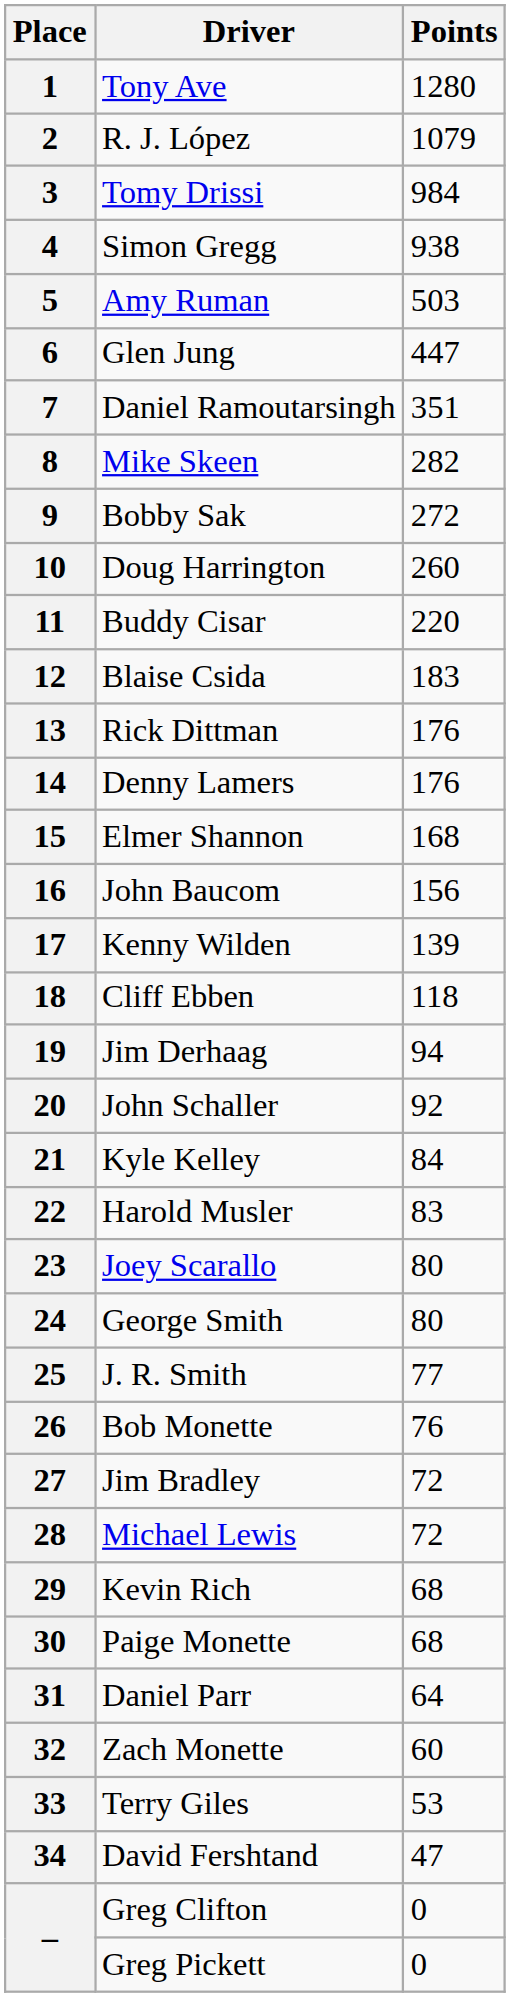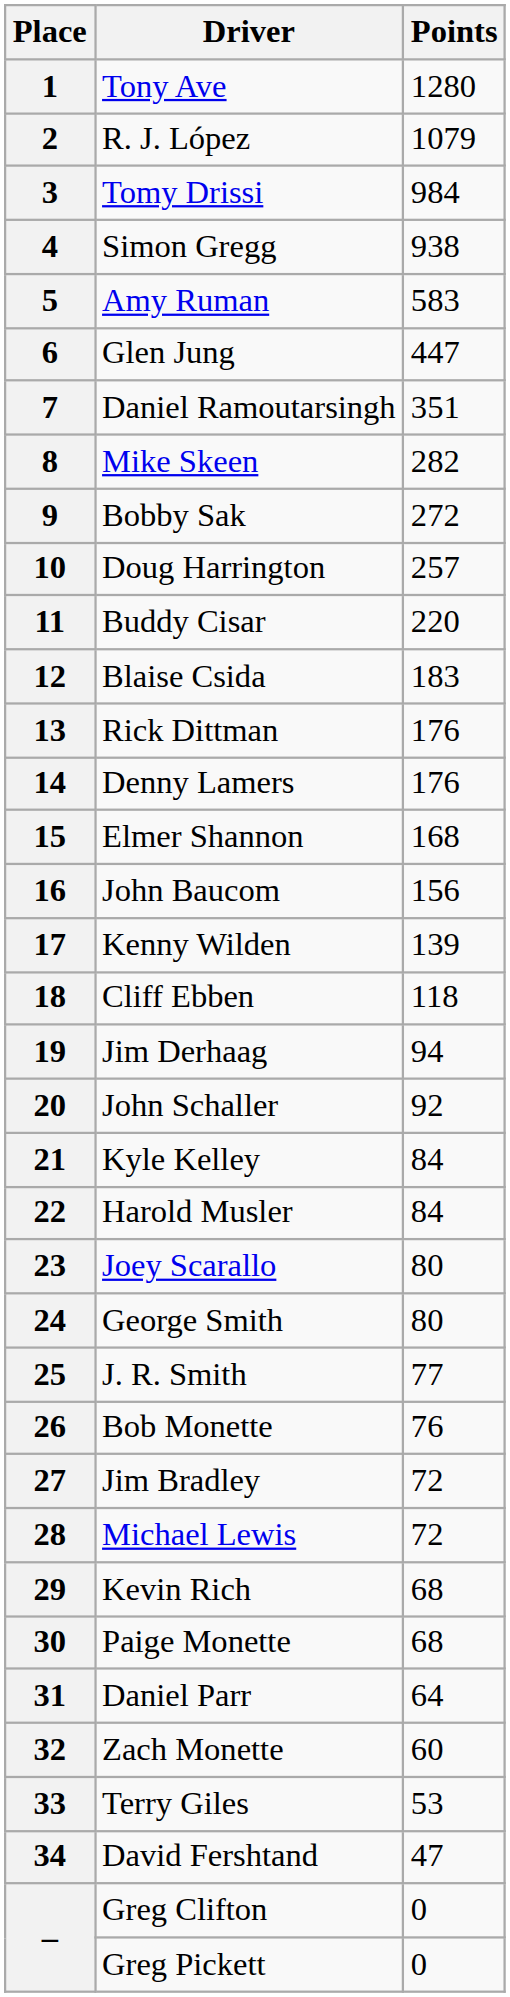 <table class="wikitable" style="font-size: 90%;">
 <tr>
 <th>Place</th>
 <th>Driver</th>
 <th>Points</th>
 </tr>
 <tr>
 <th>1</th>
 <td> <a href='#'>Tony Ave</a></td>
 <td>1280</td>
 </tr>
 <tr>
 <th>2</th>
 <td> R. J. López</td>
 <td>1079</td>
 </tr>
 <tr>
 <th>3</th>
 <td> <a href='#'>Tomy Drissi</a></td>
 <td>984</td>
 </tr>
 <tr>
 <th>4</th>
 <td> Simon Gregg</td>
 <td>938</td>
 </tr>
 <tr>
 <th>5</th>
 <td> <a href='#'>Amy Ruman</a></td>
-<td>503</td>
+<td>583</td>
 </tr>
 <tr>
 <th>6</th>
 <td> Glen Jung</td>
 <td>447</td>
 </tr>
 <tr>
 <th>7</th>
 <td> Daniel Ramoutarsingh</td>
 <td>351</td>
 </tr>
 <tr>
 <th>8</th>
 <td> <a href='#'>Mike Skeen</a></td>
 <td>282</td>
 </tr>
 <tr>
 <th>9</th>
 <td> Bobby Sak</td>
 <td>272</td>
 </tr>
 <tr>
 <th>10</th>
 <td> Doug Harrington</td>
-<td>260</td>
+<td>257</td>
 </tr>
 <tr>
 <th>11</th>
 <td> Buddy Cisar</td>
 <td>220</td>
 </tr>
 <tr>
 <th>12</th>
 <td> Blaise Csida</td>
 <td>183</td>
 </tr>
 <tr>
 <th>13</th>
 <td> Rick Dittman</td>
 <td>176</td>
 </tr>
 <tr>
 <th>14</th>
 <td> Denny Lamers</td>
 <td>176</td>
 </tr>
 <tr>
 <th>15</th>
 <td> Elmer Shannon</td>
 <td>168</td>
 </tr>
 <tr>
 <th>16</th>
 <td> John Baucom</td>
 <td>156</td>
 </tr>
 <tr>
 <th>17</th>
 <td> Kenny Wilden</td>
 <td>139</td>
 </tr>
 <tr>
 <th>18</th>
 <td> Cliff Ebben</td>
 <td>118</td>
 </tr>
 <tr>
 <th>19</th>
 <td> Jim Derhaag</td>
 <td>94</td>
 </tr>
 <tr>
 <th>20</th>
 <td> John Schaller</td>
 <td>92</td>
 </tr>
 <tr>
 <th>21</th>
 <td> Kyle Kelley</td>
 <td>84</td>
 </tr>
 <tr>
 <th>22</th>
 <td> Harold Musler</td>
-<td>83</td>
+<td>84</td>
 </tr>
 <tr>
 <th>23</th>
 <td> <a href='#'>Joey Scarallo</a></td>
 <td>80</td>
 </tr>
 <tr>
 <th>24</th>
 <td> George Smith</td>
 <td>80</td>
 </tr>
 <tr>
 <th>25</th>
 <td> J. R. Smith</td>
 <td>77</td>
 </tr>
 <tr>
 <th>26</th>
 <td> Bob Monette</td>
 <td>76</td>
 </tr>
 <tr>
 <th>27</th>
 <td> Jim Bradley</td>
 <td>72</td>
 </tr>
 <tr>
 <th>28</th>
 <td> <a href='#'>Michael Lewis</a></td>
 <td>72</td>
 </tr>
 <tr>
 <th>29</th>
 <td> Kevin Rich</td>
 <td>68</td>
 </tr>
 <tr>
 <th>30</th>
 <td> Paige Monette</td>
 <td>68</td>
 </tr>
 <tr>
 <th>31</th>
 <td> Daniel Parr</td>
 <td>64</td>
 </tr>
 <tr>
 <th>32</th>
 <td> Zach Monette</td>
 <td>60</td>
 </tr>
 <tr>
 <th>33</th>
 <td> Terry Giles</td>
 <td>53</td>
 </tr>
 <tr>
 <th>34</th>
 <td> David Fershtand</td>
 <td>47</td>
 </tr>
 <tr>
 <th rowspan=2>–</th>
 <td> Greg Clifton</td>
 <td>0</td>
 </tr>
 <tr>
 <td> Greg Pickett</td>
 <td>0</td>
 </tr>
 </table>
